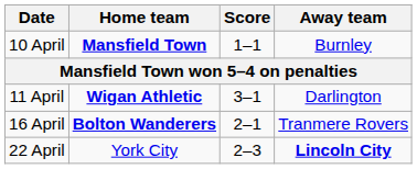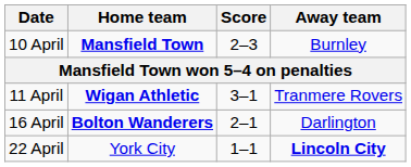 <table class="wikitable" style="text-align: center">
 <tr>
 <th>Date</th>
 <th>Home team</th>
 <th>Score</th>
 <th>Away team</th>
 </tr>
 <tr>
 <td>10 April</td>
 <td><strong><a href='#'>Mansfield Town</a></strong></td>
-<td>1–1</td>
+<td>2–3</td>
 <td><a href='#'>Burnley</a></td>
 </tr>
 <tr>
 <th colspan="5">Mansfield Town won 5–4 on penalties</th>
 </tr>
 <tr>
 <td>11 April</td>
 <td><strong><a href='#'>Wigan Athletic</a></strong></td>
 <td>3–1</td>
-<td><a href='#'>Darlington</a></td>
+<td><a href='#'>Tranmere Rovers</a></td>
 </tr>
 <tr>
 <td>16 April</td>
 <td><strong><a href='#'>Bolton Wanderers</a></strong></td>
 <td>2–1</td>
-<td><a href='#'>Tranmere Rovers</a></td>
+<td><a href='#'>Darlington</a></td>
 </tr>
 <tr>
 <td>22 April</td>
 <td><a href='#'>York City</a></td>
-<td>2–3</td>
+<td>1–1</td>
 <td><strong><a href='#'>Lincoln City</a></strong></td>
 </tr>
 </table>
